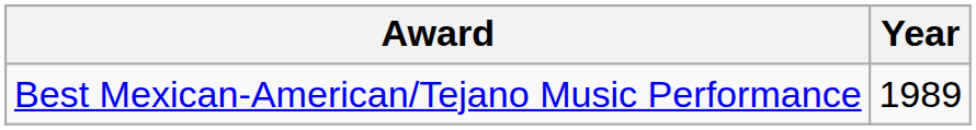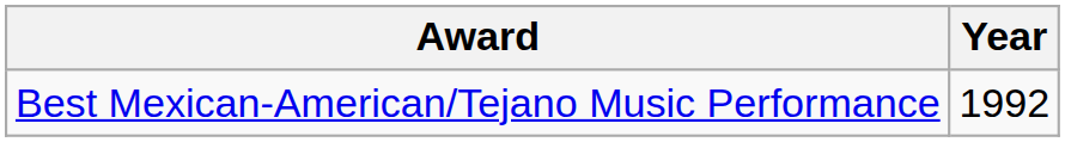 <table class="wikitable">
 <tr>
 <th>Award</th>
 <th>Year</th>
 </tr>
 <tr>
 <td><a href='#'>Best Mexican-American/Tejano Music Performance</a></td>
-<td align="center">1989</td>
+<td align="center">1992</td>
 </tr>
 </table>
